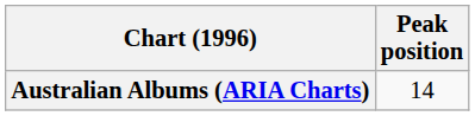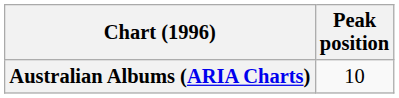 <table class="wikitable sortable plainrowheaders" style="text-align:center">
 <tr>
 <th scope="col">Chart (1996)</th>
 <th scope="col">Peak<br>position</th>
 </tr>
 <tr>
 <th scope="row">Australian Albums (<a href='#'>ARIA Charts</a>)</th>
-<td>14</td>
+<td>10</td>
 </tr>
 </table>
